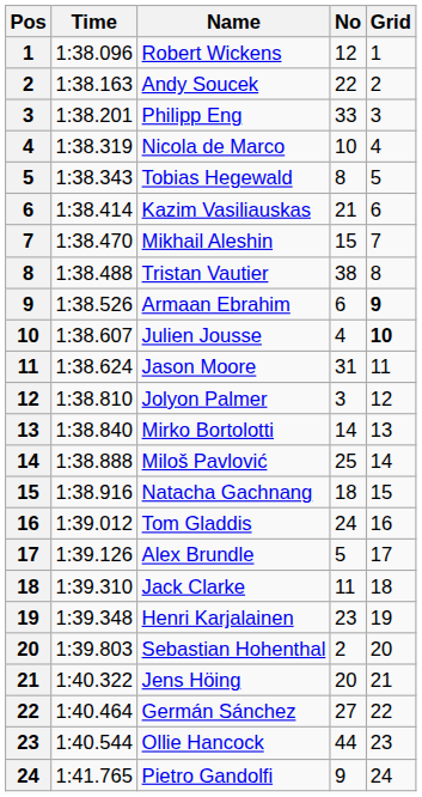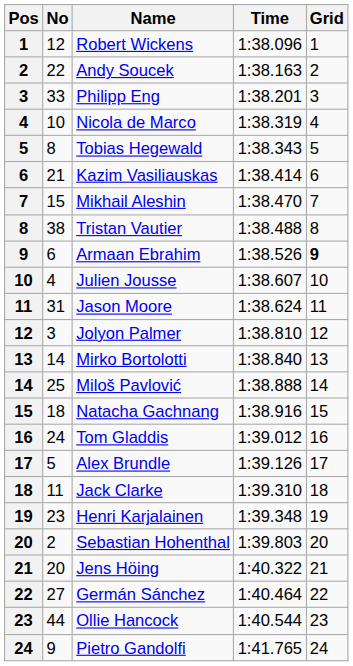 <table class="wikitable" style="font-size: 95%">
 <tr>
 <th>Pos</th>
+<th>No</th>
+<th>Name</th>
 <th>Time</th>
-<th>Name</th>
-<th>No</th>
 <th>Grid</th>
 </tr>
 <tr>
 <th>1</th>
+<td>12</td>
+<td> <a href='#'>Robert Wickens</a></td>
 <td>1:38.096</td>
-<td> <a href='#'>Robert Wickens</a></td>
-<td>12</td>
 <td>1</td>
 </tr>
 <tr>
 <th>2</th>
+<td>22</td>
+<td> <a href='#'>Andy Soucek</a></td>
 <td>1:38.163</td>
-<td> <a href='#'>Andy Soucek</a></td>
-<td>22</td>
 <td>2</td>
 </tr>
 <tr>
 <th>3</th>
+<td>33</td>
+<td> <a href='#'>Philipp Eng</a></td>
 <td>1:38.201</td>
-<td> <a href='#'>Philipp Eng</a></td>
-<td>33</td>
 <td>3</td>
 </tr>
 <tr>
 <th>4</th>
+<td>10</td>
+<td> <a href='#'>Nicola de Marco</a></td>
 <td>1:38.319</td>
-<td> <a href='#'>Nicola de Marco</a></td>
-<td>10</td>
 <td>4</td>
 </tr>
 <tr>
 <th>5</th>
+<td>8</td>
+<td> <a href='#'>Tobias Hegewald</a></td>
 <td>1:38.343</td>
-<td> <a href='#'>Tobias Hegewald</a></td>
-<td>8</td>
 <td>5</td>
 </tr>
 <tr>
 <th>6</th>
+<td>21</td>
+<td> <a href='#'>Kazim Vasiliauskas</a></td>
 <td>1:38.414</td>
-<td> <a href='#'>Kazim Vasiliauskas</a></td>
-<td>21</td>
 <td>6</td>
 </tr>
 <tr>
 <th>7</th>
+<td>15</td>
+<td> <a href='#'>Mikhail Aleshin</a></td>
 <td>1:38.470</td>
-<td> <a href='#'>Mikhail Aleshin</a></td>
-<td>15</td>
 <td>7</td>
 </tr>
 <tr>
 <th>8</th>
+<td>38</td>
+<td> <a href='#'>Tristan Vautier</a></td>
 <td>1:38.488</td>
-<td> <a href='#'>Tristan Vautier</a></td>
-<td>38</td>
 <td>8</td>
 </tr>
 <tr>
 <th>9</th>
+<td>6</td>
+<td> <a href='#'>Armaan Ebrahim</a></td>
 <td>1:38.526</td>
-<td> <a href='#'>Armaan Ebrahim</a></td>
-<td>6</td>
 <td><strong>9</strong></td>
 </tr>
 <tr>
 <th>10</th>
+<td>4</td>
+<td> <a href='#'>Julien Jousse</a></td>
 <td>1:38.607</td>
-<td> <a href='#'>Julien Jousse</a></td>
-<td>4</td>
-<td><strong>10</strong></td>
+<td>10</td>
 </tr>
 <tr>
 <th>11</th>
+<td>31</td>
+<td> <a href='#'>Jason Moore</a></td>
 <td>1:38.624</td>
-<td> <a href='#'>Jason Moore</a></td>
-<td>31</td>
 <td>11</td>
 </tr>
 <tr>
 <th>12</th>
+<td>3</td>
+<td> <a href='#'>Jolyon Palmer</a></td>
 <td>1:38.810</td>
-<td> <a href='#'>Jolyon Palmer</a></td>
-<td>3</td>
 <td>12</td>
 </tr>
 <tr>
 <th>13</th>
+<td>14</td>
+<td> <a href='#'>Mirko Bortolotti</a></td>
 <td>1:38.840</td>
-<td> <a href='#'>Mirko Bortolotti</a></td>
-<td>14</td>
 <td>13</td>
 </tr>
 <tr>
 <th>14</th>
+<td>25</td>
+<td> <a href='#'>Miloš Pavlović</a></td>
 <td>1:38.888</td>
-<td> <a href='#'>Miloš Pavlović</a></td>
-<td>25</td>
 <td>14</td>
 </tr>
 <tr>
 <th>15</th>
+<td>18</td>
+<td> <a href='#'>Natacha Gachnang</a></td>
 <td>1:38.916</td>
-<td> <a href='#'>Natacha Gachnang</a></td>
-<td>18</td>
 <td>15</td>
 </tr>
 <tr>
 <th>16</th>
+<td>24</td>
+<td> <a href='#'>Tom Gladdis</a></td>
 <td>1:39.012</td>
-<td> <a href='#'>Tom Gladdis</a></td>
-<td>24</td>
 <td>16</td>
 </tr>
 <tr>
 <th>17</th>
+<td>5</td>
+<td> <a href='#'>Alex Brundle</a></td>
 <td>1:39.126</td>
-<td> <a href='#'>Alex Brundle</a></td>
-<td>5</td>
 <td>17</td>
 </tr>
 <tr>
 <th>18</th>
+<td>11</td>
+<td> <a href='#'>Jack Clarke</a></td>
 <td>1:39.310</td>
-<td> <a href='#'>Jack Clarke</a></td>
-<td>11</td>
 <td>18</td>
 </tr>
 <tr>
 <th>19</th>
+<td>23</td>
+<td> <a href='#'>Henri Karjalainen</a></td>
 <td>1:39.348</td>
-<td> <a href='#'>Henri Karjalainen</a></td>
-<td>23</td>
 <td>19</td>
 </tr>
 <tr>
 <th>20</th>
+<td>2</td>
+<td> <a href='#'>Sebastian Hohenthal</a></td>
 <td>1:39.803</td>
-<td> <a href='#'>Sebastian Hohenthal</a></td>
-<td>2</td>
 <td>20</td>
 </tr>
 <tr>
 <th>21</th>
+<td>20</td>
+<td> <a href='#'>Jens Höing</a></td>
 <td>1:40.322</td>
-<td> <a href='#'>Jens Höing</a></td>
-<td>20</td>
 <td>21</td>
 </tr>
 <tr>
 <th>22</th>
+<td>27</td>
+<td> <a href='#'>Germán Sánchez</a></td>
 <td>1:40.464</td>
-<td> <a href='#'>Germán Sánchez</a></td>
-<td>27</td>
 <td>22</td>
 </tr>
 <tr>
 <th>23</th>
+<td>44</td>
+<td> <a href='#'>Ollie Hancock</a></td>
 <td>1:40.544</td>
-<td> <a href='#'>Ollie Hancock</a></td>
-<td>44</td>
 <td>23</td>
 </tr>
 <tr>
 <th>24</th>
+<td>9</td>
+<td> <a href='#'>Pietro Gandolfi</a></td>
 <td>1:41.765</td>
-<td> <a href='#'>Pietro Gandolfi</a></td>
-<td>9</td>
 <td>24</td>
 </tr>
 </table>
